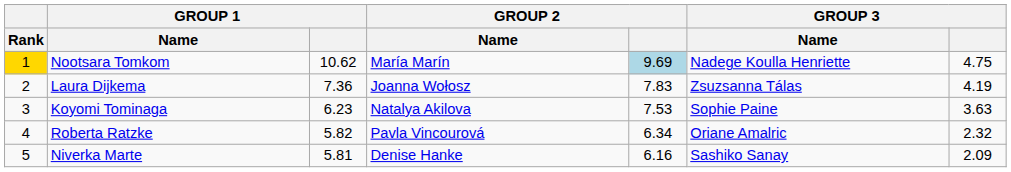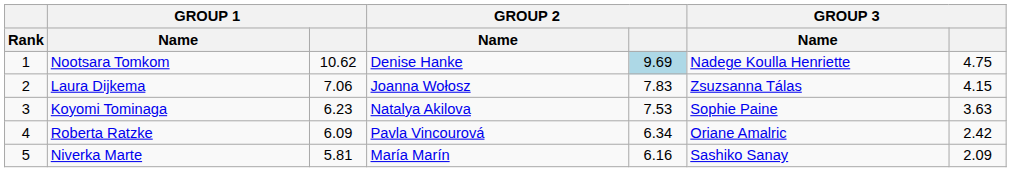 <table class="wikitable" style="font-size:90%">
 <tr>
 <th></th>
 <th colspan="2">GROUP 1</th>
 <th colspan="2">GROUP 2</th>
 <th colspan="2">GROUP 3</th>
 </tr>
 <tr>
 <th width=30>Rank</th>
 <th width=250>Name</th>
 <th width=50></th>
 <th width=250>Name</th>
 <th width=50></th>
 <th width=250>Name</th>
 <th width=50></th>
 </tr>
 <tr>
-<td align=center style="background: gold;">1</td>
+<td align=center>1</td>
 <td> <a href='#'>Nootsara Tomkom</a></td>
 <td align=center>10.62</td>
-<td> <a href='#'>María Marín</a></td>
+<td> <a href='#'>Denise Hanke</a></td>
 <td align=center style="background: lightblue;">9.69</td>
 <td> <a href='#'>Nadege Koulla Henriette</a></td>
 <td align=center>4.75</td>
 </tr>
 <tr>
 <td align=center>2</td>
 <td> <a href='#'>Laura Dijkema</a></td>
-<td align=center>7.36</td>
+<td align=center>7.06</td>
 <td> <a href='#'>Joanna Wołosz</a></td>
 <td align=center>7.83</td>
 <td> <a href='#'>Zsuzsanna Tálas</a></td>
-<td align=center>4.19</td>
+<td align=center>4.15</td>
 </tr>
 <tr>
 <td align=center>3</td>
 <td> <a href='#'>Koyomi Tominaga</a></td>
 <td align=center>6.23</td>
 <td> <a href='#'>Natalya Akilova</a></td>
 <td align=center>7.53</td>
 <td> <a href='#'>Sophie Paine</a></td>
 <td align=center>3.63</td>
 </tr>
 <tr>
 <td align=center>4</td>
 <td> <a href='#'>Roberta Ratzke</a></td>
-<td align=center>5.82</td>
+<td align=center>6.09</td>
 <td> <a href='#'>Pavla Vincourová</a></td>
 <td align=center>6.34</td>
 <td> <a href='#'>Oriane Amalric</a></td>
-<td align=center>2.32</td>
+<td align=center>2.42</td>
 </tr>
 <tr>
 <td align=center>5</td>
 <td> <a href='#'>Niverka Marte</a></td>
 <td align=center>5.81</td>
-<td> <a href='#'>Denise Hanke</a></td>
+<td> <a href='#'>María Marín</a></td>
 <td align=center>6.16</td>
 <td> <a href='#'>Sashiko Sanay</a></td>
 <td align=center>2.09</td>
 </tr>
 </table>
